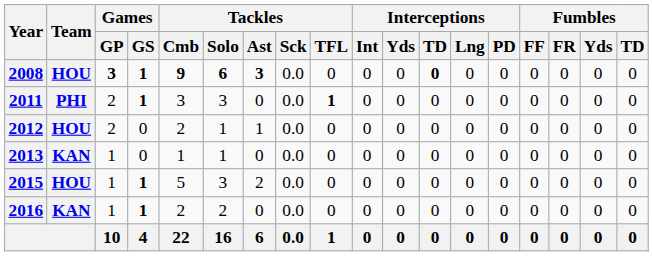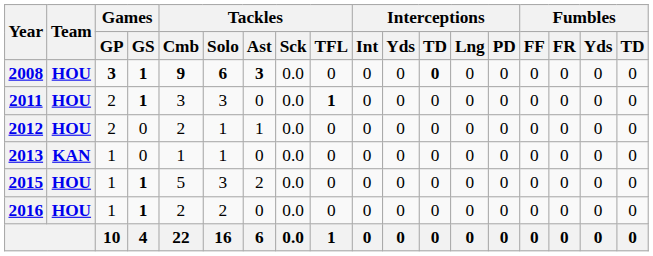 <table class="wikitable" style="text-align:center">
 <tr>
 <th rowspan="2">Year</th>
 <th rowspan="2">Team</th>
 <th colspan="2">Games</th>
 <th colspan="5">Tackles</th>
 <th colspan="5">Interceptions</th>
 <th colspan="4">Fumbles</th>
 </tr>
 <tr>
 <th>GP</th>
 <th>GS</th>
 <th>Cmb</th>
 <th>Solo</th>
 <th>Ast</th>
 <th>Sck</th>
 <th>TFL</th>
 <th>Int</th>
 <th>Yds</th>
 <th>TD</th>
 <th>Lng</th>
 <th>PD</th>
 <th>FF</th>
 <th>FR</th>
 <th>Yds</th>
 <th>TD</th>
 </tr>
 <tr>
 <th><a href='#'>2008</a></th>
 <th><a href='#'>HOU</a></th>
 <td><strong>3</strong></td>
 <td><strong>1</strong></td>
 <td><strong>9</strong></td>
 <td><strong>6</strong></td>
 <td><strong>3</strong></td>
 <td>0.0</td>
 <td>0</td>
 <td>0</td>
 <td>0</td>
 <td><strong>0</strong></td>
 <td>0</td>
 <td>0</td>
 <td>0</td>
 <td>0</td>
 <td>0</td>
 <td>0</td>
 </tr>
 <tr>
 <th><a href='#'>2011</a></th>
-<th><a href='#'>PHI</a></th>
+<th><a href='#'>HOU</a></th>
 <td>2</td>
 <td><strong>1</strong></td>
 <td>3</td>
 <td>3</td>
 <td>0</td>
 <td>0.0</td>
 <td><strong>1</strong></td>
 <td>0</td>
 <td>0</td>
 <td>0</td>
 <td>0</td>
 <td>0</td>
 <td>0</td>
 <td>0</td>
 <td>0</td>
 <td>0</td>
 </tr>
 <tr>
 <th><a href='#'>2012</a></th>
 <th><a href='#'>HOU</a></th>
 <td>2</td>
 <td>0</td>
 <td>2</td>
 <td>1</td>
 <td>1</td>
 <td>0.0</td>
 <td>0</td>
 <td>0</td>
 <td>0</td>
 <td>0</td>
 <td>0</td>
 <td>0</td>
 <td>0</td>
 <td>0</td>
 <td>0</td>
 <td>0</td>
 </tr>
 <tr>
 <th><a href='#'>2013</a></th>
 <th><a href='#'>KAN</a></th>
 <td>1</td>
 <td>0</td>
 <td>1</td>
 <td>1</td>
 <td>0</td>
 <td>0.0</td>
 <td>0</td>
 <td>0</td>
 <td>0</td>
 <td>0</td>
 <td>0</td>
 <td>0</td>
 <td>0</td>
 <td>0</td>
 <td>0</td>
 <td>0</td>
 </tr>
 <tr>
 <th><a href='#'>2015</a></th>
 <th><a href='#'>HOU</a></th>
 <td>1</td>
 <td><strong>1</strong></td>
 <td>5</td>
 <td>3</td>
 <td>2</td>
 <td>0.0</td>
 <td>0</td>
 <td>0</td>
 <td>0</td>
 <td>0</td>
 <td>0</td>
 <td>0</td>
 <td>0</td>
 <td>0</td>
 <td>0</td>
 <td>0</td>
 </tr>
 <tr>
 <th><a href='#'>2016</a></th>
-<th><a href='#'>KAN</a></th>
+<th><a href='#'>HOU</a></th>
 <td>1</td>
 <td><strong>1</strong></td>
 <td>2</td>
 <td>2</td>
 <td>0</td>
 <td>0.0</td>
 <td>0</td>
 <td>0</td>
 <td>0</td>
 <td>0</td>
 <td>0</td>
 <td>0</td>
 <td>0</td>
 <td>0</td>
 <td>0</td>
 <td>0</td>
 </tr>
 <tr>
 <th colspan="2"></th>
 <th>10</th>
 <th>4</th>
 <th>22</th>
 <th>16</th>
 <th>6</th>
 <th>0.0</th>
 <th>1</th>
 <th>0</th>
 <th>0</th>
 <th>0</th>
 <th>0</th>
 <th>0</th>
 <th>0</th>
 <th>0</th>
 <th>0</th>
 <th>0</th>
 </tr>
 </table>
